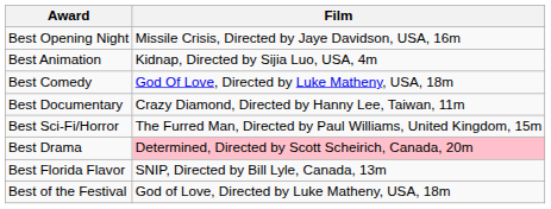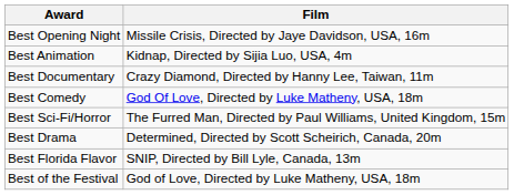 <table class="wikitable">
 <tr>
 <th>Award</th>
 <th>Film</th>
 </tr>
 <tr>
 <td>Best Opening Night</td>
 <td>Missile Crisis, Directed by Jaye Davidson, USA, 16m</td>
 </tr>
 <tr>
 <td>Best Animation</td>
 <td>Kidnap, Directed by Sijia Luo, USA, 4m</td>
 </tr>
 <tr>
+<td>Best Documentary</td>
+<td>Crazy Diamond, Directed by Hanny Lee, Taiwan, 11m</td>
+</tr>
+<tr>
 <td>Best Comedy</td>
 <td><a href='#'>God Of Love</a>, Directed by <a href='#'>Luke Matheny</a>, USA, 18m</td>
-</tr>
-<tr>
-<td>Best Documentary</td>
-<td>Crazy Diamond, Directed by Hanny Lee, Taiwan, 11m</td>
 </tr>
 <tr>
 <td>Best Sci-Fi/Horror</td>
 <td>The Furred Man, Directed by Paul Williams, United Kingdom, 15m</td>
 </tr>
 <tr>
 <td>Best Drama</td>
-<td style="background: pink;">Determined, Directed by Scott Scheirich, Canada, 20m</td>
+<td>Determined, Directed by Scott Scheirich, Canada, 20m</td>
 </tr>
 <tr>
 <td>Best Florida Flavor</td>
 <td>SNIP, Directed by Bill Lyle, Canada, 13m</td>
 </tr>
 <tr>
 <td>Best of the Festival</td>
 <td>God of Love, Directed by Luke Matheny, USA, 18m</td>
 </tr>
 </table>
